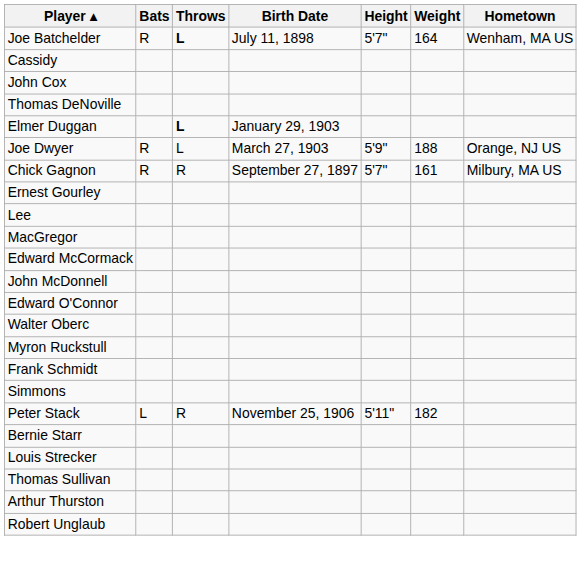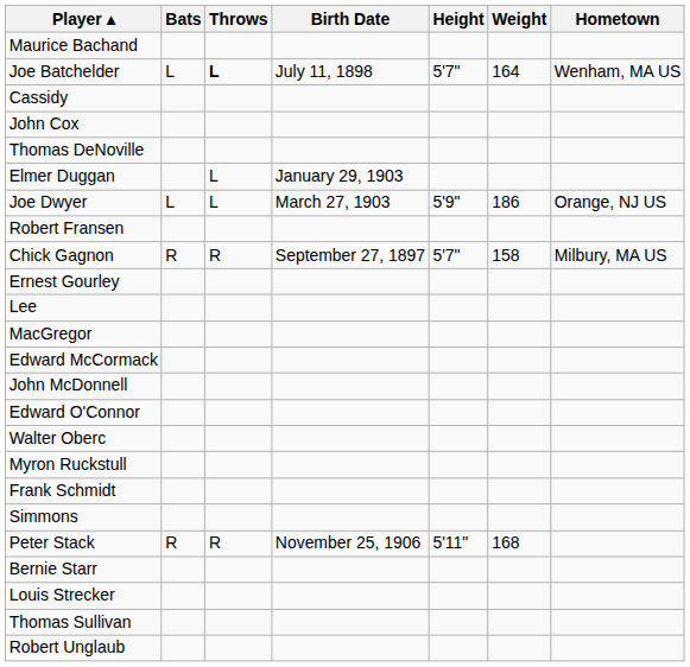 <table class="wikitable sortable mw-collapsible mw-collapsed">
 <tr>
 <th>Player ▴</th>
 <th>Bats</th>
 <th>Throws</th>
 <th>Birth Date</th>
 <th>Height</th>
 <th>Weight</th>
 <th>Hometown</th>
 </tr>
 <tr>
+<td>Maurice Bachand</td>
+<td></td>
+<td></td>
+<td></td>
+<td></td>
+<td></td>
+<td></td>
+</tr>
+<tr>
 <td>Joe Batchelder</td>
-<td>R</td>
+<td>L</td>
 <td><strong>L</strong></td>
 <td>July 11, 1898</td>
 <td>5'7"</td>
 <td>164</td>
 <td>Wenham, MA US</td>
 </tr>
 <tr>
 <td>Cassidy</td>
 <td></td>
 <td></td>
 <td></td>
 <td></td>
 <td></td>
 <td></td>
 </tr>
 <tr>
 <td>John Cox</td>
 <td></td>
 <td></td>
 <td></td>
 <td></td>
 <td></td>
 <td></td>
 </tr>
 <tr>
 <td>Thomas DeNoville</td>
 <td></td>
 <td></td>
 <td></td>
 <td></td>
 <td></td>
 <td></td>
 </tr>
 <tr>
 <td>Elmer Duggan</td>
 <td></td>
-<td><strong>L</strong></td>
+<td>L</td>
 <td>January 29, 1903</td>
 <td></td>
 <td></td>
 <td></td>
 </tr>
 <tr>
 <td>Joe Dwyer</td>
-<td>R</td>
+<td>L</td>
 <td>L</td>
 <td>March 27, 1903</td>
 <td>5'9"</td>
-<td>188</td>
+<td>186</td>
 <td>Orange, NJ US</td>
+</tr>
+<tr>
+<td>Robert Fransen</td>
+<td></td>
+<td></td>
+<td></td>
+<td></td>
+<td></td>
+<td></td>
 </tr>
 <tr>
 <td>Chick Gagnon</td>
 <td>R</td>
 <td>R</td>
 <td>September 27, 1897</td>
 <td>5'7"</td>
-<td>161</td>
+<td>158</td>
 <td>Milbury, MA US</td>
 </tr>
 <tr>
 <td>Ernest Gourley</td>
 <td></td>
 <td></td>
 <td></td>
 <td></td>
 <td></td>
 <td></td>
 </tr>
 <tr>
 <td>Lee</td>
 <td></td>
 <td></td>
 <td></td>
 <td></td>
 <td></td>
 <td></td>
 </tr>
 <tr>
 <td>MacGregor</td>
 <td></td>
 <td></td>
 <td></td>
 <td></td>
 <td></td>
 <td></td>
 </tr>
 <tr>
 <td>Edward McCormack</td>
 <td></td>
 <td></td>
 <td></td>
 <td></td>
 <td></td>
 <td></td>
 </tr>
 <tr>
 <td>John McDonnell</td>
 <td></td>
 <td></td>
 <td></td>
 <td></td>
 <td></td>
 <td></td>
 </tr>
 <tr>
 <td>Edward O'Connor</td>
 <td></td>
 <td></td>
 <td></td>
 <td></td>
 <td></td>
 <td></td>
 </tr>
 <tr>
 <td>Walter Oberc</td>
 <td></td>
 <td></td>
 <td></td>
 <td></td>
 <td></td>
 <td></td>
 </tr>
 <tr>
 <td>Myron Ruckstull</td>
 <td></td>
 <td></td>
 <td></td>
 <td></td>
 <td></td>
 <td></td>
 </tr>
 <tr>
 <td>Frank Schmidt</td>
 <td></td>
 <td></td>
 <td></td>
 <td></td>
 <td></td>
 <td></td>
 </tr>
 <tr>
 <td>Simmons</td>
 <td></td>
 <td></td>
 <td></td>
 <td></td>
 <td></td>
 <td></td>
 </tr>
 <tr>
 <td>Peter Stack</td>
-<td>L</td>
+<td>R</td>
 <td>R</td>
 <td>November 25, 1906</td>
 <td>5'11"</td>
-<td>182</td>
+<td>168</td>
 <td></td>
 </tr>
 <tr>
 <td>Bernie Starr</td>
 <td></td>
 <td></td>
 <td></td>
 <td></td>
 <td></td>
 <td></td>
 </tr>
 <tr>
 <td>Louis Strecker</td>
 <td></td>
 <td></td>
 <td></td>
 <td></td>
 <td></td>
 <td></td>
 </tr>
 <tr>
 <td>Thomas Sullivan</td>
 <td></td>
 <td></td>
 <td></td>
 <td></td>
 <td></td>
 <td></td>
 </tr>
 <tr>
-<td>Arthur Thurston</td>
-<td></td>
-<td></td>
-<td></td>
-<td></td>
-<td></td>
-<td></td>
-</tr>
-<tr>
 <td>Robert Unglaub<br></td>
 <td></td>
 <td></td>
 <td></td>
 <td></td>
 <td></td>
 </tr>
 </table>
